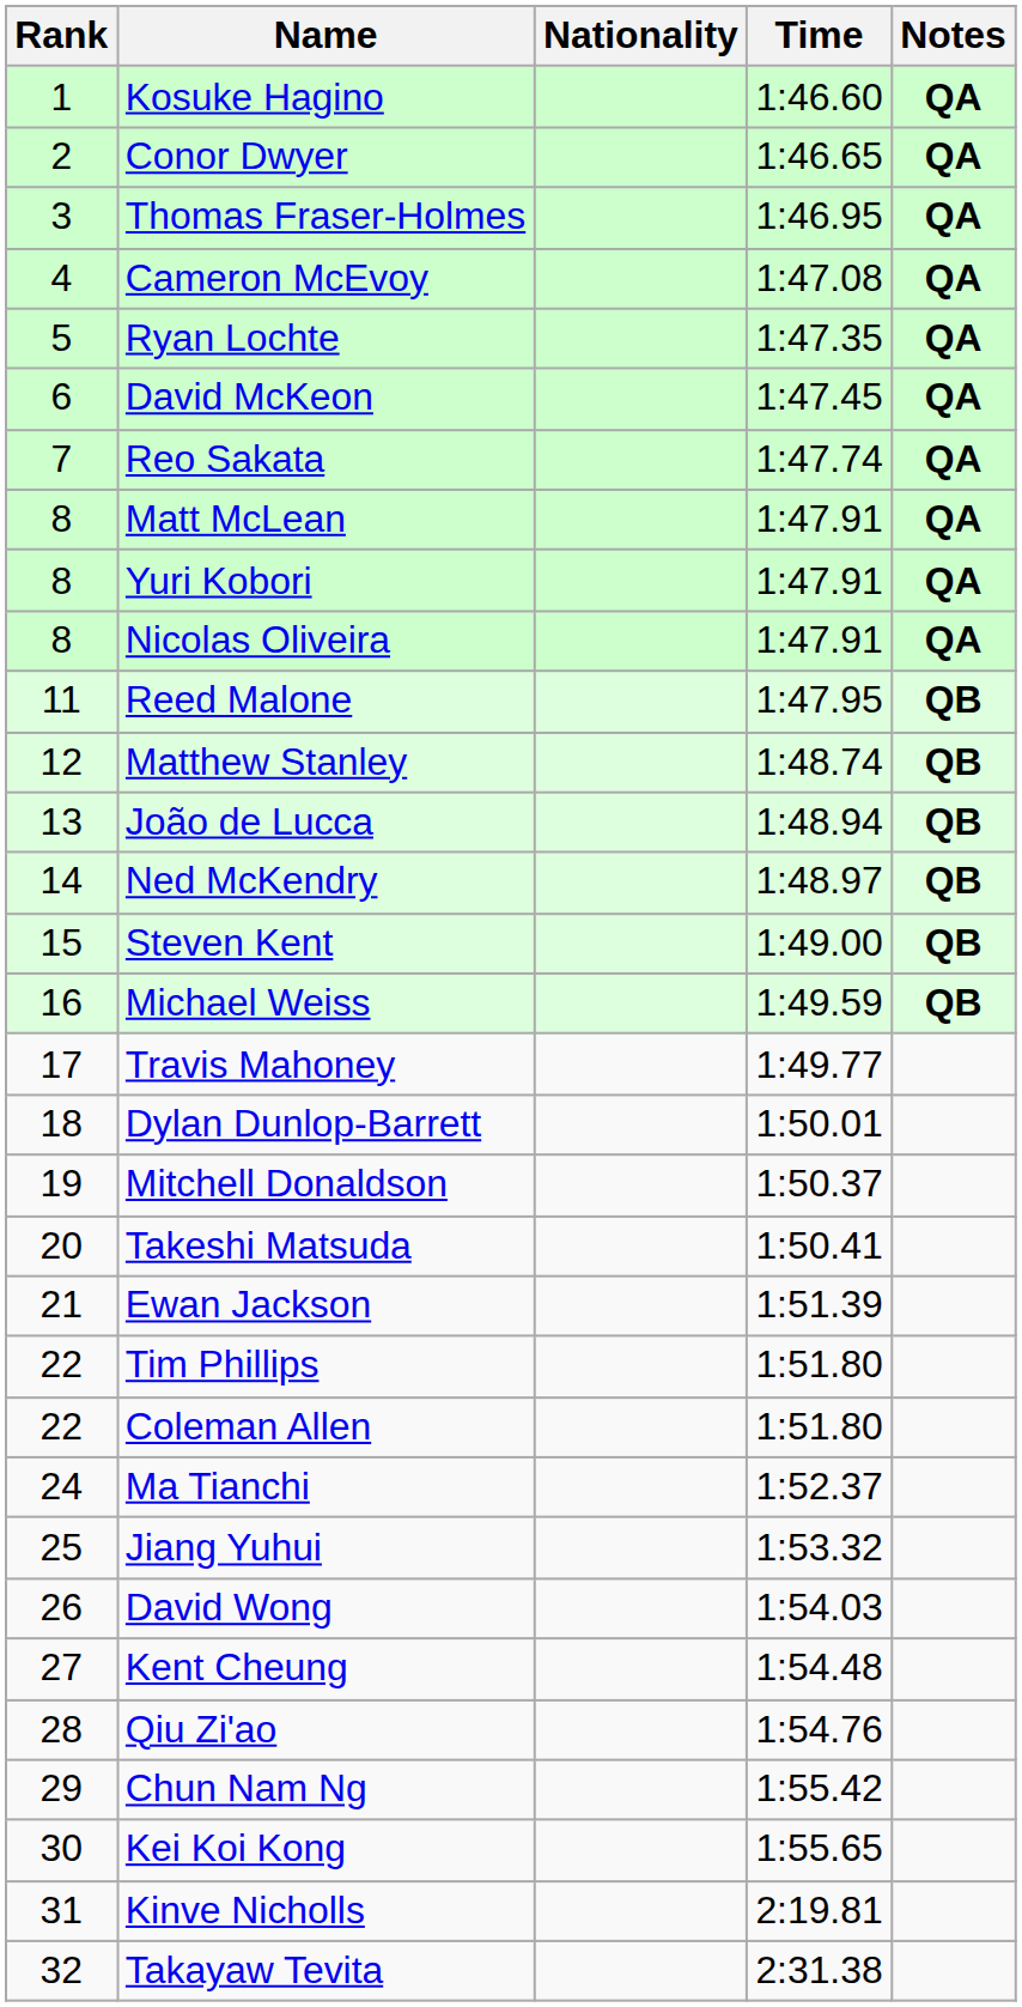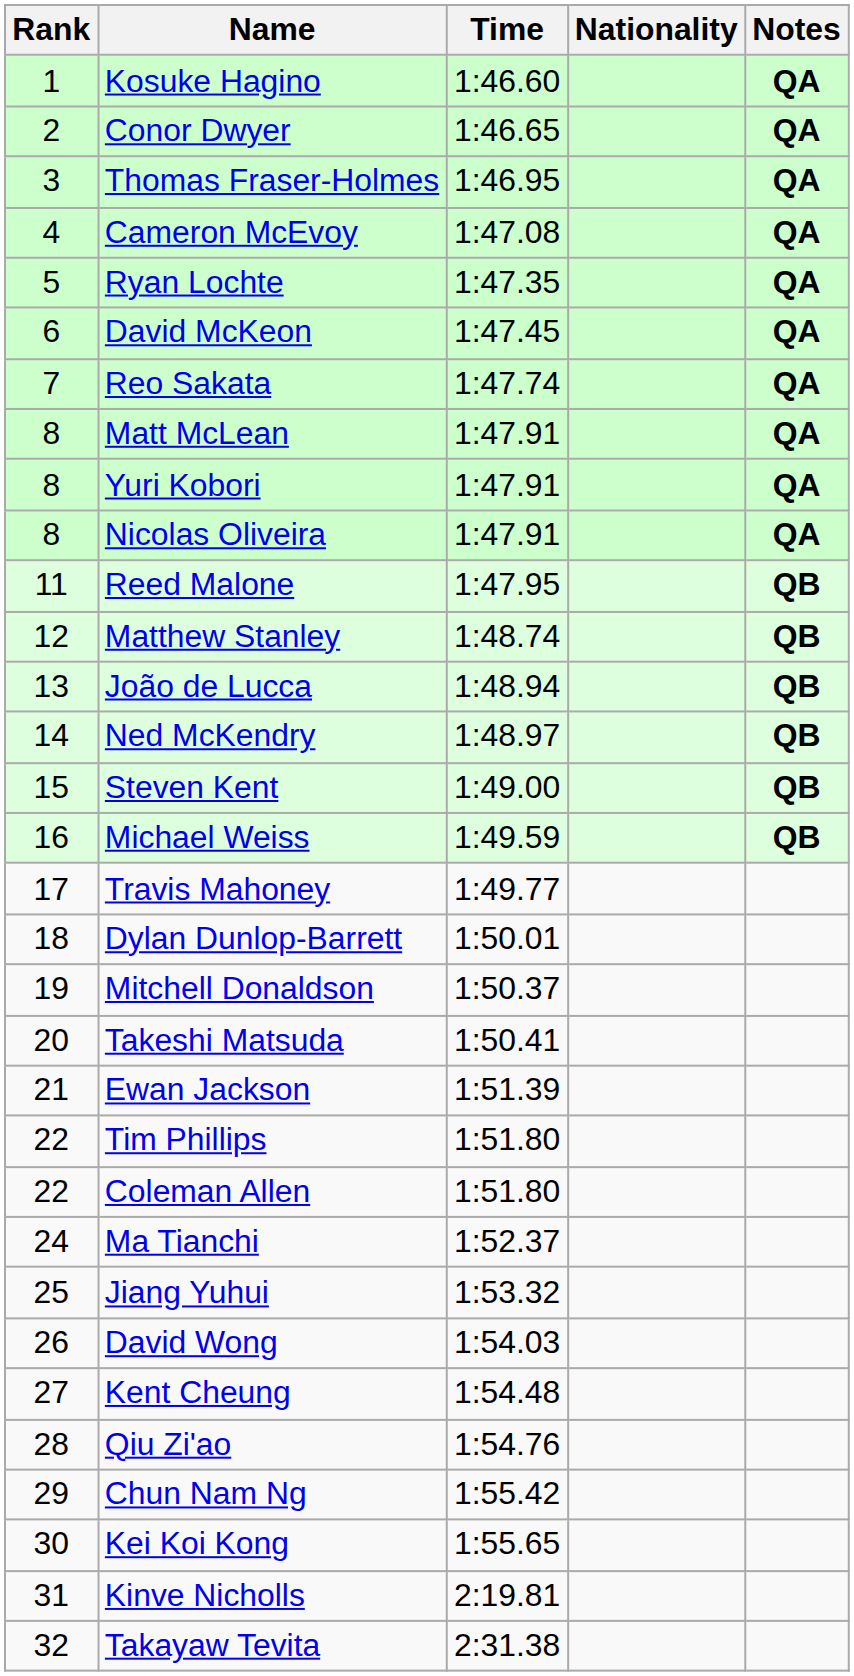 <table class="wikitable sortable" style="text-align:center">
 <tr>
 <th>Rank</th>
 <th>Name</th>
+<th>Time</th>
 <th>Nationality</th>
-<th>Time</th>
 <th>Notes</th>
 </tr>
 <tr bgcolor=ccffcc>
 <td>1</td>
 <td align=left><a href='#'>Kosuke Hagino</a></td>
+<td>1:46.60</td>
 <td align=left></td>
-<td>1:46.60</td>
 <td><strong>QA</strong></td>
 </tr>
 <tr bgcolor=ccffcc>
 <td>2</td>
 <td align=left><a href='#'>Conor Dwyer</a></td>
+<td>1:46.65</td>
 <td align=left></td>
-<td>1:46.65</td>
 <td><strong>QA</strong></td>
 </tr>
 <tr bgcolor=ccffcc>
 <td>3</td>
 <td align=left><a href='#'>Thomas Fraser-Holmes</a></td>
+<td>1:46.95</td>
 <td align=left></td>
-<td>1:46.95</td>
 <td><strong>QA</strong></td>
 </tr>
 <tr bgcolor=ccffcc>
 <td>4</td>
 <td align=left><a href='#'>Cameron McEvoy</a></td>
+<td>1:47.08</td>
 <td align=left></td>
-<td>1:47.08</td>
 <td><strong>QA</strong></td>
 </tr>
 <tr bgcolor=ccffcc>
 <td>5</td>
 <td align=left><a href='#'>Ryan Lochte</a></td>
+<td>1:47.35</td>
 <td align=left></td>
-<td>1:47.35</td>
 <td><strong>QA</strong></td>
 </tr>
 <tr bgcolor=ccffcc>
 <td>6</td>
 <td align=left><a href='#'>David McKeon</a></td>
+<td>1:47.45</td>
 <td align=left></td>
-<td>1:47.45</td>
 <td><strong>QA</strong></td>
 </tr>
 <tr bgcolor=ccffcc>
 <td>7</td>
 <td align=left><a href='#'>Reo Sakata</a></td>
+<td>1:47.74</td>
 <td align=left></td>
-<td>1:47.74</td>
 <td><strong>QA</strong></td>
 </tr>
 <tr bgcolor=ccffcc>
 <td>8</td>
 <td align=left><a href='#'>Matt McLean</a></td>
+<td>1:47.91</td>
 <td align=left></td>
-<td>1:47.91</td>
 <td><strong>QA</strong></td>
 </tr>
 <tr bgcolor=ccffcc>
 <td>8</td>
 <td align=left><a href='#'>Yuri Kobori</a></td>
+<td>1:47.91</td>
 <td align=left></td>
-<td>1:47.91</td>
 <td><strong>QA</strong></td>
 </tr>
 <tr bgcolor=ccffcc>
 <td>8</td>
 <td align=left><a href='#'>Nicolas Oliveira</a></td>
+<td>1:47.91</td>
 <td align=left></td>
-<td>1:47.91</td>
 <td><strong>QA</strong></td>
 </tr>
 <tr bgcolor=ddffdd>
 <td>11</td>
 <td align=left><a href='#'>Reed Malone</a></td>
+<td>1:47.95</td>
 <td align=left></td>
-<td>1:47.95</td>
 <td><strong>QB</strong></td>
 </tr>
 <tr bgcolor=ddffdd>
 <td>12</td>
 <td align=left><a href='#'>Matthew Stanley</a></td>
+<td>1:48.74</td>
 <td align=left></td>
-<td>1:48.74</td>
 <td><strong>QB</strong></td>
 </tr>
 <tr bgcolor=ddffdd>
 <td>13</td>
 <td align=left><a href='#'>João de Lucca</a></td>
+<td>1:48.94</td>
 <td align=left></td>
-<td>1:48.94</td>
 <td><strong>QB</strong></td>
 </tr>
 <tr bgcolor=ddffdd>
 <td>14</td>
 <td align=left><a href='#'>Ned McKendry</a></td>
+<td>1:48.97</td>
 <td align=left></td>
-<td>1:48.97</td>
 <td><strong>QB</strong></td>
 </tr>
 <tr bgcolor=ddffdd>
 <td>15</td>
 <td align=left><a href='#'>Steven Kent</a></td>
+<td>1:49.00</td>
 <td align=left></td>
-<td>1:49.00</td>
 <td><strong>QB</strong></td>
 </tr>
 <tr bgcolor=ddffdd>
 <td>16</td>
 <td align=left><a href='#'>Michael Weiss</a></td>
+<td>1:49.59</td>
 <td align=left></td>
-<td>1:49.59</td>
 <td><strong>QB</strong></td>
 </tr>
 <tr>
 <td>17</td>
 <td align=left><a href='#'>Travis Mahoney</a></td>
+<td>1:49.77</td>
 <td align=left></td>
-<td>1:49.77</td>
 <td></td>
 </tr>
 <tr>
 <td>18</td>
 <td align=left><a href='#'>Dylan Dunlop-Barrett</a></td>
+<td>1:50.01</td>
 <td align=left></td>
-<td>1:50.01</td>
 <td></td>
 </tr>
 <tr>
 <td>19</td>
 <td align=left><a href='#'>Mitchell Donaldson</a></td>
+<td>1:50.37</td>
 <td align=left></td>
-<td>1:50.37</td>
 <td></td>
 </tr>
 <tr>
 <td>20</td>
 <td align=left><a href='#'>Takeshi Matsuda</a></td>
+<td>1:50.41</td>
 <td align=left></td>
-<td>1:50.41</td>
 <td></td>
 </tr>
 <tr>
 <td>21</td>
 <td align=left><a href='#'>Ewan Jackson</a></td>
+<td>1:51.39</td>
 <td align=left></td>
-<td>1:51.39</td>
 <td></td>
 </tr>
 <tr>
 <td>22</td>
 <td align=left><a href='#'>Tim Phillips</a></td>
+<td>1:51.80</td>
 <td align=left></td>
-<td>1:51.80</td>
 <td></td>
 </tr>
 <tr>
 <td>22</td>
 <td align=left><a href='#'>Coleman Allen</a></td>
+<td>1:51.80</td>
 <td align=left></td>
-<td>1:51.80</td>
 <td></td>
 </tr>
 <tr>
 <td>24</td>
 <td align=left><a href='#'>Ma Tianchi</a></td>
+<td>1:52.37</td>
 <td align=left></td>
-<td>1:52.37</td>
 <td></td>
 </tr>
 <tr>
 <td>25</td>
 <td align=left><a href='#'>Jiang Yuhui</a></td>
+<td>1:53.32</td>
 <td align=left></td>
-<td>1:53.32</td>
 <td></td>
 </tr>
 <tr>
 <td>26</td>
 <td align=left><a href='#'>David Wong</a></td>
+<td>1:54.03</td>
 <td align=left></td>
-<td>1:54.03</td>
 <td></td>
 </tr>
 <tr>
 <td>27</td>
 <td align=left><a href='#'>Kent Cheung</a></td>
+<td>1:54.48</td>
 <td align=left></td>
-<td>1:54.48</td>
 <td></td>
 </tr>
 <tr>
 <td>28</td>
 <td align=left><a href='#'>Qiu Zi'ao</a></td>
+<td>1:54.76</td>
 <td align=left></td>
-<td>1:54.76</td>
 <td></td>
 </tr>
 <tr>
 <td>29</td>
 <td align=left><a href='#'>Chun Nam Ng</a></td>
+<td>1:55.42</td>
 <td align=left></td>
-<td>1:55.42</td>
 <td></td>
 </tr>
 <tr>
 <td>30</td>
 <td align=left><a href='#'>Kei Koi Kong</a></td>
+<td>1:55.65</td>
 <td align=left></td>
-<td>1:55.65</td>
 <td></td>
 </tr>
 <tr>
 <td>31</td>
 <td align=left><a href='#'>Kinve Nicholls</a></td>
+<td>2:19.81</td>
 <td align=left></td>
-<td>2:19.81</td>
 <td></td>
 </tr>
 <tr>
 <td>32</td>
 <td align=left><a href='#'>Takayaw Tevita</a></td>
+<td>2:31.38</td>
 <td align=left></td>
-<td>2:31.38</td>
 <td></td>
 </tr>
 </table>
